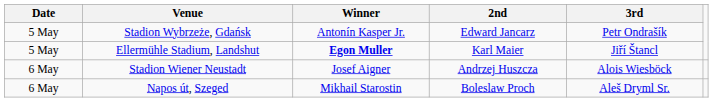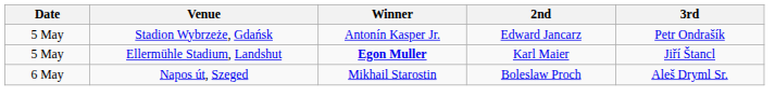 <table class="wikitable" style="text-align:center">
 <tr>
 <th width=100>Date</th>
 <th width=280>Venue</th>
 <th width=180>Winner</th>
 <th width=180>2nd</th>
 <th width=180>3rd</th>
 </tr>
 <tr>
 <td align=center>5 May</td>
 <td> <a href='#'>Stadion Wybrzeże</a>, <a href='#'>Gdańsk</a></td>
 <td> <a href='#'>Antonín Kasper Jr.</a></td>
 <td> <a href='#'>Edward Jancarz</a></td>
 <td> <a href='#'>Petr Ondrašík</a></td>
 </tr>
 <tr>
 <td align=center>5 May</td>
 <td> <a href='#'>Ellermühle Stadium</a>, <a href='#'>Landshut</a></td>
 <td><strong> <a href='#'>Egon Muller</a></strong></td>
 <td> <a href='#'>Karl Maier</a></td>
 <td> <a href='#'>Jiří Štancl</a></td>
 </tr>
 <tr>
 <td align=center>6 May</td>
-<td> <a href='#'>Stadion Wiener Neustadt</a></td>
-<td> <a href='#'>Josef Aigner</a></td>
-<td> <a href='#'>Andrzej Huszcza</a></td>
-<td> <a href='#'>Alois Wiesböck</a></td>
-<td align=center></td>
-</tr>
-<tr>
-<td align=center>6 May</td>
 <td> <a href='#'>Napos út</a>, <a href='#'>Szeged</a></td>
 <td> <a href='#'>Mikhail Starostin</a></td>
 <td> <a href='#'>Boleslaw Proch</a></td>
 <td> <a href='#'>Aleš Dryml Sr.</a></td>
 </tr>
 </table>
